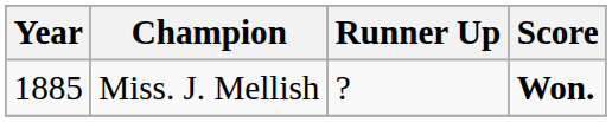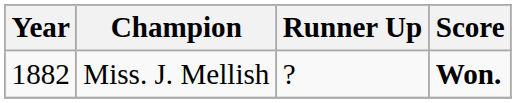 <table class="wikitable sortable">
 <tr>
 <th>Year</th>
 <th>Champion</th>
 <th>Runner Up</th>
 <th>Score</th>
 </tr>
 <tr>
-<td>1885</td>
+<td>1882</td>
 <td>  Miss. J. Mellish</td>
 <td> ?</td>
 <td><strong>Won.</strong></td>
 </tr>
 <tr>
 </tr>
 </table>
